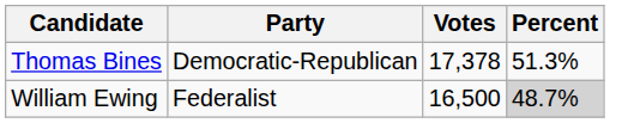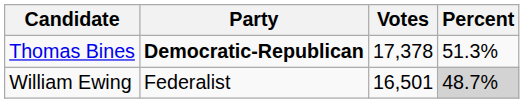 <table class=wikitable>
 <tr>
 <th>Candidate</th>
 <th>Party</th>
 <th>Votes</th>
 <th>Percent</th>
 </tr>
 <tr>
 <td><a href='#'>Thomas Bines</a></td>
-<td>Democratic-Republican</td>
+<td><strong>Democratic-Republican</strong></td>
 <td>17,378</td>
 <td>51.3%</td>
 </tr>
 <tr>
 <td>William Ewing</td>
 <td>Federalist</td>
-<td>16,500</td>
+<td>16,501</td>
 <td style="background: lightgrey;">48.7%</td>
 </tr>
 </table>
